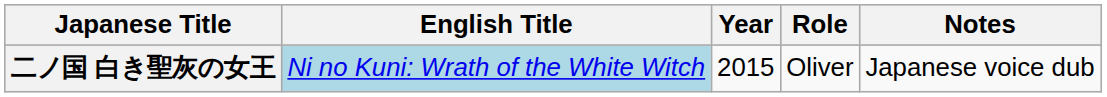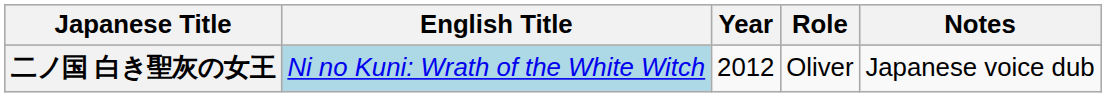 <table class="wikitable plainrowheaders sortable" style="font-size:100%">
 <tr>
 <th scope="col">Japanese Title</th>
 <th scope="col">English Title</th>
 <th scope="col">Year</th>
 <th scope="col">Role</th>
 <th scope="col" class="unsortable">Notes</th>
 </tr>
 <tr>
 <th scope="row">二ノ国 白き聖灰の女王</th>
 <td style="background: lightblue;"><em> <a href='#'>Ni no Kuni: Wrath of the White Witch</a></em></td>
-<td>2015</td>
+<td>2012</td>
 <td>Oliver</td>
 <td>Japanese voice dub</td>
 </tr>
 </table>
